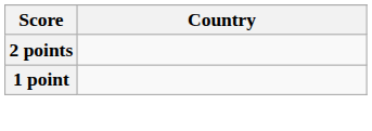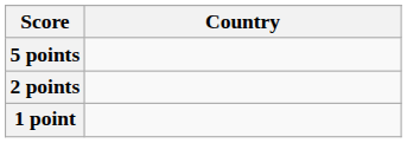 <table class="wikitable">
 <tr>
 </tr>
 <tr>
 <th scope="col" width=20%>Score</th>
 <th scope="col">Country</th>
+</tr>
+<tr>
+<th scope="row">5 points</th>
+<td></td>
 </tr>
 <tr>
 <th scope="row">2 points</th>
 <td></td>
 </tr>
 <tr>
 <th scope="row">1 point</th>
 <td></td>
 </tr>
 </table>
